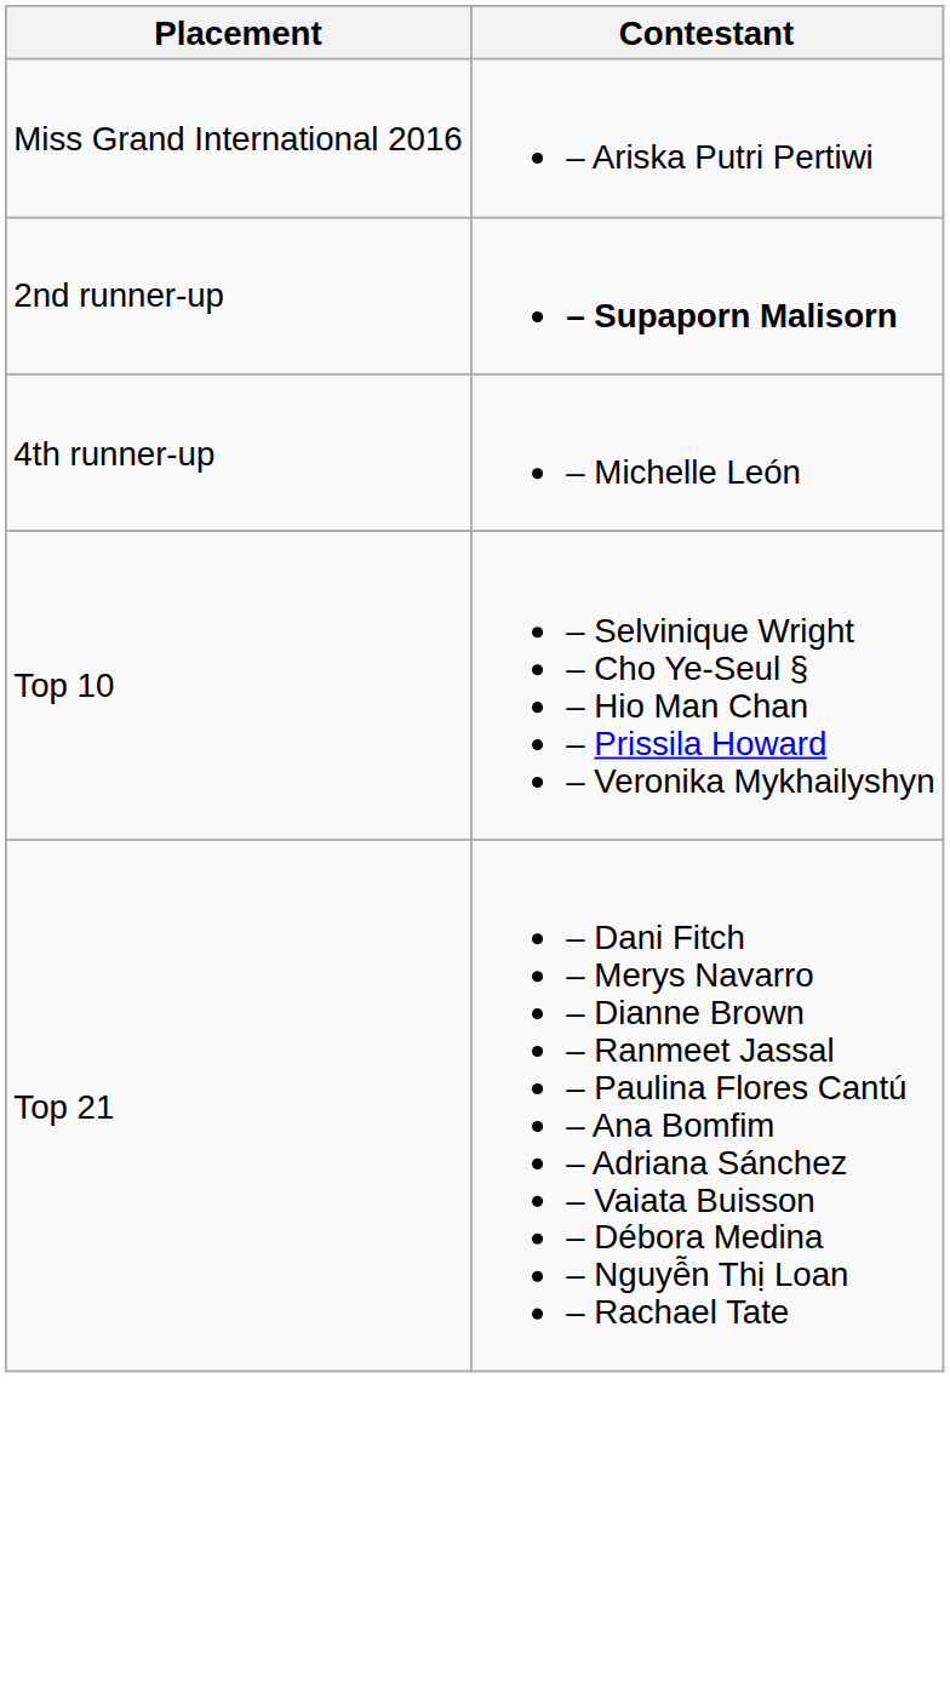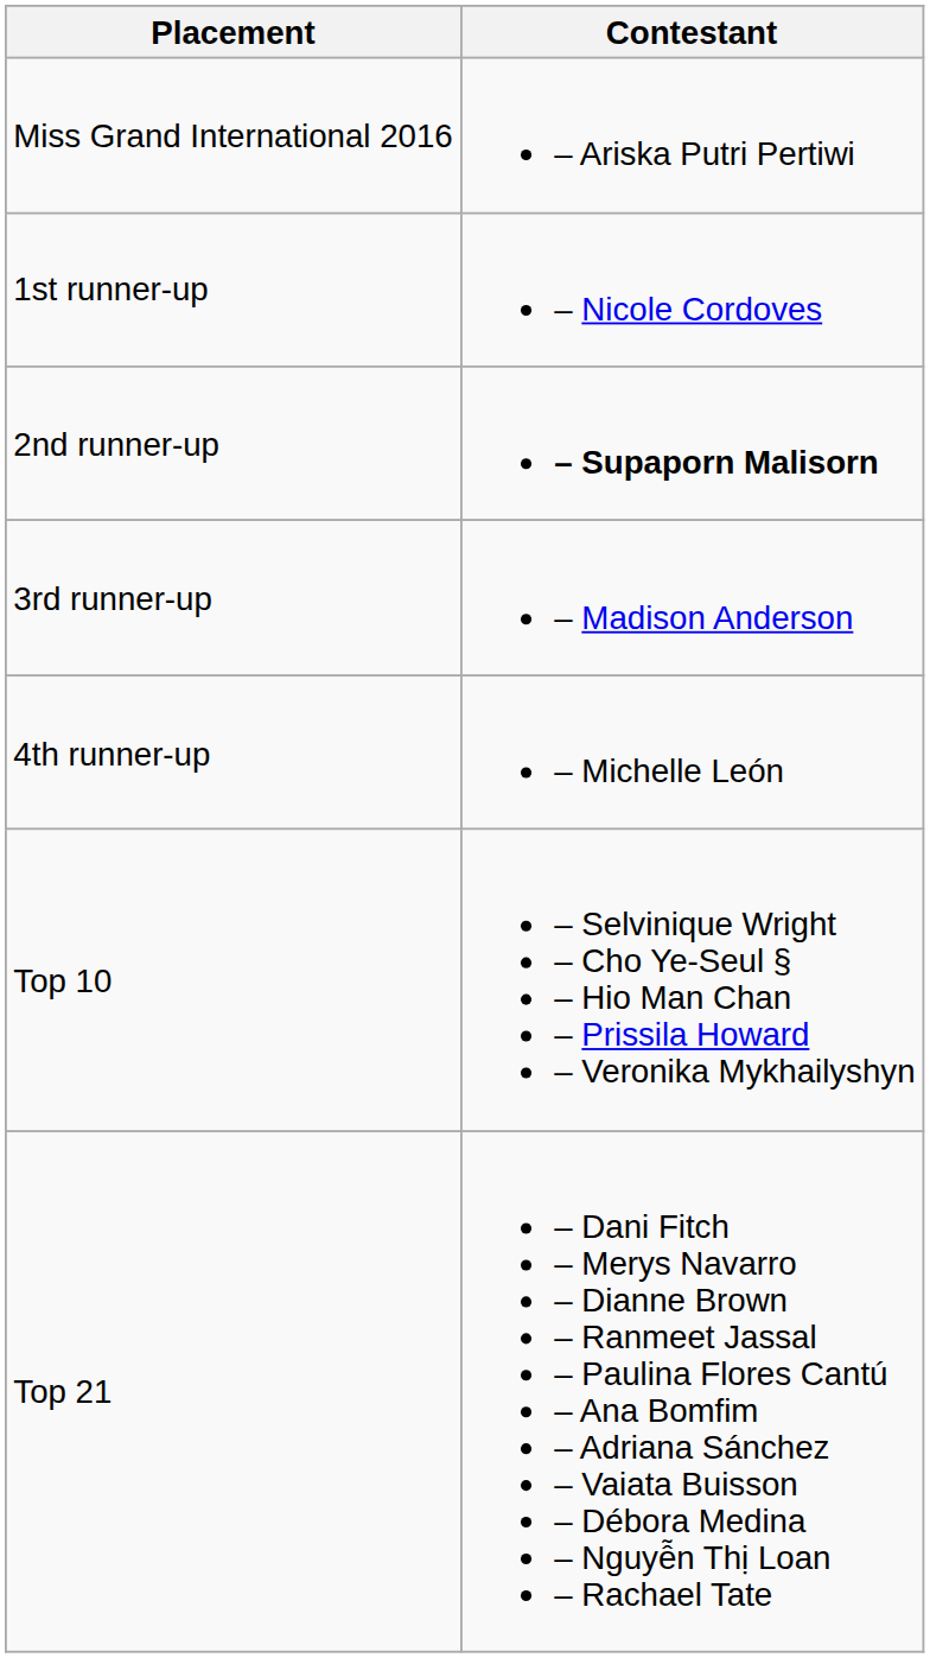 <table class="wikitable" style="font-size: 95%;">
 <tr>
 <th>Placement</th>
 <th>Contestant</th>
 </tr>
 <tr>
 <td>Miss Grand International 2016</td>
 <td><br><ul><li> – Ariska Putri Pertiwi</li></ul></td>
 </tr>
 <tr>
+<td>1st runner-up</td>
+<td><br><ul><li> – <a href='#'>Nicole Cordoves</a></li></ul></td>
+</tr>
+<tr>
 <td>2nd runner-up</td>
 <td><strong><br><ul><li> – Supaporn Malisorn</li></ul></strong></td>
+</tr>
+<tr>
+<td>3rd runner-up</td>
+<td><br><ul><li> – <a href='#'>Madison Anderson</a></li></ul></td>
 </tr>
 <tr>
 <td>4th runner-up</td>
 <td><br><ul><li> – Michelle León</li></ul></td>
 </tr>
 <tr>
 <td>Top 10</td>
 <td><br><ul><li> – Selvinique Wright</li><li> – Cho Ye-Seul §</li><li> – Hio Man Chan</li><li> – <a href='#'>Prissila Howard</a></li><li> – Veronika Mykhailyshyn</li></ul></td>
 </tr>
 <tr>
 <td>Top 21</td>
 <td><br><ul><li> – Dani Fitch</li><li> – Merys Navarro</li><li> – Dianne Brown</li><li> – Ranmeet Jassal</li><li> – Paulina Flores Cantú</li><li> – Ana Bomfim</li><li> – Adriana Sánchez</li><li> –  Vaiata Buisson</li><li> – Débora Medina</li><li> – Nguyễn Thị Loan</li><li> – Rachael Tate</li></ul></td>
 </tr>
 </table>
